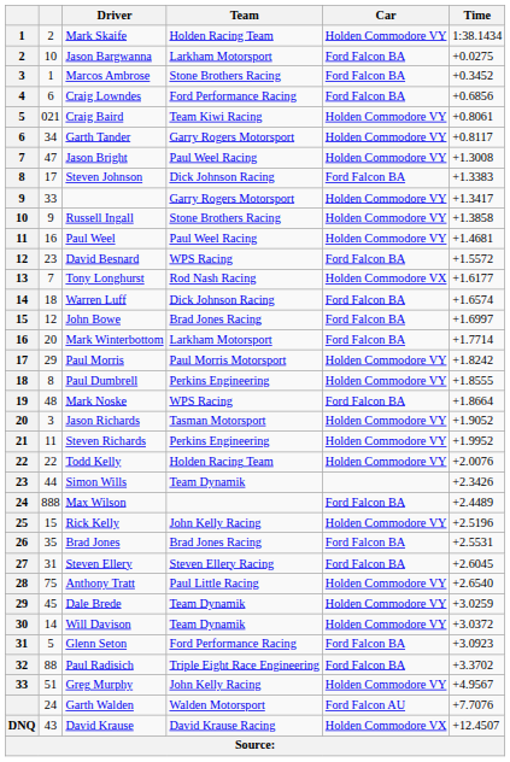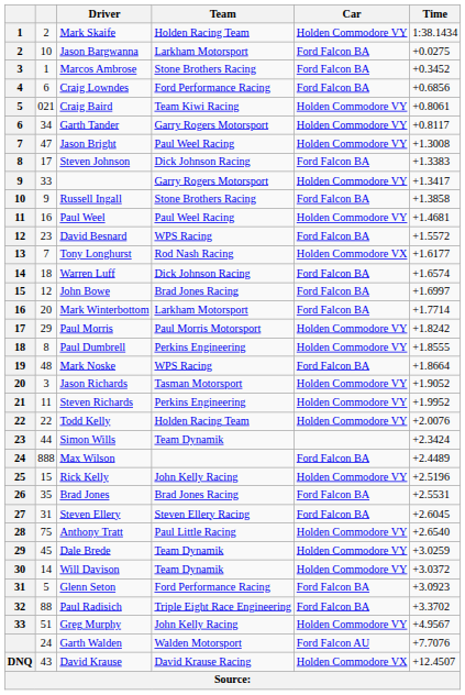 <table class="wikitable" style="font-size: 85%">
 <tr>
 <th></th>
 <th></th>
 <th>Driver</th>
 <th>Team</th>
 <th>Car</th>
 <th>Time</th>
 </tr>
 <tr>
 <th>1</th>
 <td align="center">2</td>
 <td> <a href='#'>Mark Skaife</a></td>
 <td><a href='#'>Holden Racing Team</a></td>
 <td><a href='#'>Holden Commodore VY</a></td>
 <td>1:38.1434</td>
 </tr>
 <tr>
 <th>2</th>
 <td align="center">10</td>
 <td> <a href='#'>Jason Bargwanna</a></td>
 <td><a href='#'>Larkham Motorsport</a></td>
 <td><a href='#'>Ford Falcon BA</a></td>
 <td>+0.0275</td>
 </tr>
 <tr>
 <th>3</th>
 <td align="center">1</td>
 <td> <a href='#'>Marcos Ambrose</a></td>
 <td><a href='#'>Stone Brothers Racing</a></td>
 <td><a href='#'>Ford Falcon BA</a></td>
 <td>+0.3452</td>
 </tr>
 <tr>
 <th>4</th>
 <td align="center">6</td>
 <td> <a href='#'>Craig Lowndes</a></td>
 <td><a href='#'>Ford Performance Racing</a></td>
 <td><a href='#'>Ford Falcon BA</a></td>
 <td>+0.6856</td>
 </tr>
 <tr>
 <th>5</th>
 <td align="center">021</td>
 <td> <a href='#'>Craig Baird</a></td>
 <td><a href='#'>Team Kiwi Racing</a></td>
 <td><a href='#'>Holden Commodore VY</a></td>
 <td>+0.8061</td>
 </tr>
 <tr>
 <th>6</th>
 <td align="center">34</td>
 <td> <a href='#'>Garth Tander</a></td>
 <td><a href='#'>Garry Rogers Motorsport</a></td>
 <td><a href='#'>Holden Commodore VY</a></td>
 <td>+0.8117</td>
 </tr>
 <tr>
 <th>7</th>
 <td align="center">47</td>
 <td> <a href='#'>Jason Bright</a></td>
 <td><a href='#'>Paul Weel Racing</a></td>
 <td><a href='#'>Holden Commodore VY</a></td>
 <td>+1.3008</td>
 </tr>
 <tr>
 <th>8</th>
 <td align="center">17</td>
 <td> <a href='#'>Steven Johnson</a></td>
 <td><a href='#'>Dick Johnson Racing</a></td>
 <td><a href='#'>Ford Falcon BA</a></td>
 <td>+1.3383</td>
 </tr>
 <tr>
 <th>9</th>
 <td align="center">33</td>
 <td></td>
 <td><a href='#'>Garry Rogers Motorsport</a></td>
 <td><a href='#'>Holden Commodore VY</a></td>
 <td>+1.3417</td>
 </tr>
 <tr>
 <th>10</th>
 <td align="center">9</td>
 <td> <a href='#'>Russell Ingall</a></td>
 <td><a href='#'>Stone Brothers Racing</a></td>
-<td><a href='#'>Holden Commodore VY</a></td>
+<td><a href='#'>Ford Falcon BA</a></td>
 <td>+1.3858</td>
 </tr>
 <tr>
 <th>11</th>
 <td align="center">16</td>
 <td> <a href='#'>Paul Weel</a></td>
 <td><a href='#'>Paul Weel Racing</a></td>
 <td><a href='#'>Holden Commodore VY</a></td>
 <td>+1.4681</td>
 </tr>
 <tr>
 <th>12</th>
 <td align="center">23</td>
 <td> <a href='#'>David Besnard</a></td>
 <td><a href='#'>WPS Racing</a></td>
 <td><a href='#'>Ford Falcon BA</a></td>
 <td>+1.5572</td>
 </tr>
 <tr>
 <th>13</th>
 <td align="center">7</td>
 <td> <a href='#'>Tony Longhurst</a></td>
 <td><a href='#'>Rod Nash Racing</a></td>
 <td><a href='#'>Holden Commodore VX</a></td>
 <td>+1.6177</td>
 </tr>
 <tr>
 <th>14</th>
 <td align="center">18</td>
 <td> <a href='#'>Warren Luff</a></td>
 <td><a href='#'>Dick Johnson Racing</a></td>
 <td><a href='#'>Ford Falcon BA</a></td>
 <td>+1.6574</td>
 </tr>
 <tr>
 <th>15</th>
 <td align="center">12</td>
 <td> <a href='#'>John Bowe</a></td>
 <td><a href='#'>Brad Jones Racing</a></td>
 <td><a href='#'>Ford Falcon BA</a></td>
 <td>+1.6997</td>
 </tr>
 <tr>
 <th>16</th>
 <td align="center">20</td>
 <td> <a href='#'>Mark Winterbottom</a></td>
 <td><a href='#'>Larkham Motorsport</a></td>
 <td><a href='#'>Ford Falcon BA</a></td>
 <td>+1.7714</td>
 </tr>
 <tr>
 <th>17</th>
 <td align="center">29</td>
 <td> <a href='#'>Paul Morris</a></td>
 <td><a href='#'>Paul Morris Motorsport</a></td>
 <td><a href='#'>Holden Commodore VY</a></td>
 <td>+1.8242</td>
 </tr>
 <tr>
 <th>18</th>
 <td align="center">8</td>
 <td> <a href='#'>Paul Dumbrell</a></td>
 <td><a href='#'>Perkins Engineering</a></td>
 <td><a href='#'>Holden Commodore VY</a></td>
 <td>+1.8555</td>
 </tr>
 <tr>
 <th>19</th>
 <td align="center">48</td>
 <td> <a href='#'>Mark Noske</a></td>
 <td><a href='#'>WPS Racing</a></td>
 <td><a href='#'>Ford Falcon BA</a></td>
 <td>+1.8664</td>
 </tr>
 <tr>
 <th>20</th>
 <td align="center">3</td>
 <td> <a href='#'>Jason Richards</a></td>
 <td><a href='#'>Tasman Motorsport</a></td>
 <td><a href='#'>Holden Commodore VY</a></td>
 <td>+1.9052</td>
 </tr>
 <tr>
 <th>21</th>
 <td align="center">11</td>
 <td> <a href='#'>Steven Richards</a></td>
 <td><a href='#'>Perkins Engineering</a></td>
 <td><a href='#'>Holden Commodore VY</a></td>
 <td>+1.9952</td>
 </tr>
 <tr>
 <th>22</th>
 <td align="center">22</td>
 <td> <a href='#'>Todd Kelly</a></td>
 <td><a href='#'>Holden Racing Team</a></td>
 <td><a href='#'>Holden Commodore VY</a></td>
 <td>+2.0076</td>
 </tr>
 <tr>
 <th>23</th>
 <td align="center">44</td>
 <td> <a href='#'>Simon Wills</a></td>
 <td><a href='#'>Team Dynamik</a></td>
 <td></td>
-<td>+2.3426</td>
+<td>+2.3424</td>
 </tr>
 <tr>
 <th>24</th>
 <td align="center">888</td>
 <td> <a href='#'>Max Wilson</a></td>
 <td></td>
 <td><a href='#'>Ford Falcon BA</a></td>
 <td>+2.4489</td>
 </tr>
 <tr>
 <th>25</th>
 <td align="center">15</td>
 <td> <a href='#'>Rick Kelly</a></td>
 <td><a href='#'>John Kelly Racing</a></td>
 <td><a href='#'>Holden Commodore VY</a></td>
 <td>+2.5196</td>
 </tr>
 <tr>
 <th>26</th>
 <td align="center">35</td>
 <td> <a href='#'>Brad Jones</a></td>
 <td><a href='#'>Brad Jones Racing</a></td>
 <td><a href='#'>Ford Falcon BA</a></td>
 <td>+2.5531</td>
 </tr>
 <tr>
 <th>27</th>
 <td align="center">31</td>
 <td> <a href='#'>Steven Ellery</a></td>
 <td><a href='#'>Steven Ellery Racing</a></td>
 <td><a href='#'>Ford Falcon BA</a></td>
 <td>+2.6045</td>
 </tr>
 <tr>
 <th>28</th>
 <td align="center">75</td>
 <td> <a href='#'>Anthony Tratt</a></td>
 <td><a href='#'>Paul Little Racing</a></td>
 <td><a href='#'>Holden Commodore VY</a></td>
 <td>+2.6540</td>
 </tr>
 <tr>
 <th>29</th>
 <td align="center">45</td>
 <td> <a href='#'>Dale Brede</a></td>
 <td><a href='#'>Team Dynamik</a></td>
 <td><a href='#'>Holden Commodore VY</a></td>
 <td>+3.0259</td>
 </tr>
 <tr>
 <th>30</th>
 <td align="center">14</td>
 <td> <a href='#'>Will Davison</a></td>
 <td><a href='#'>Team Dynamik</a></td>
 <td><a href='#'>Holden Commodore VY</a></td>
 <td>+3.0372</td>
 </tr>
 <tr>
 <th>31</th>
 <td align="center">5</td>
 <td> <a href='#'>Glenn Seton</a></td>
 <td><a href='#'>Ford Performance Racing</a></td>
 <td><a href='#'>Ford Falcon BA</a></td>
 <td>+3.0923</td>
 </tr>
 <tr>
 <th>32</th>
 <td align="center">88</td>
 <td> <a href='#'>Paul Radisich</a></td>
 <td><a href='#'>Triple Eight Race Engineering</a></td>
 <td><a href='#'>Ford Falcon BA</a></td>
 <td>+3.3702</td>
 </tr>
 <tr>
 <th>33</th>
 <td align="center">51</td>
 <td> <a href='#'>Greg Murphy</a></td>
 <td><a href='#'>John Kelly Racing</a></td>
 <td><a href='#'>Holden Commodore VY</a></td>
 <td>+4.9567</td>
 </tr>
 <tr>
 <th></th>
 <td align="center">24</td>
 <td> <a href='#'>Garth Walden</a></td>
 <td><a href='#'>Walden Motorsport</a></td>
 <td><a href='#'>Ford Falcon AU</a></td>
 <td>+7.7076</td>
 </tr>
 <tr>
 <th>DNQ</th>
 <td align="center">43</td>
 <td> <a href='#'>David Krause</a></td>
 <td><a href='#'>David Krause Racing</a></td>
 <td><a href='#'>Holden Commodore VX</a></td>
 <td>+12.4507</td>
 </tr>
 <tr>
 <th colspan="6">Source:</th>
 </tr>
 </table>
